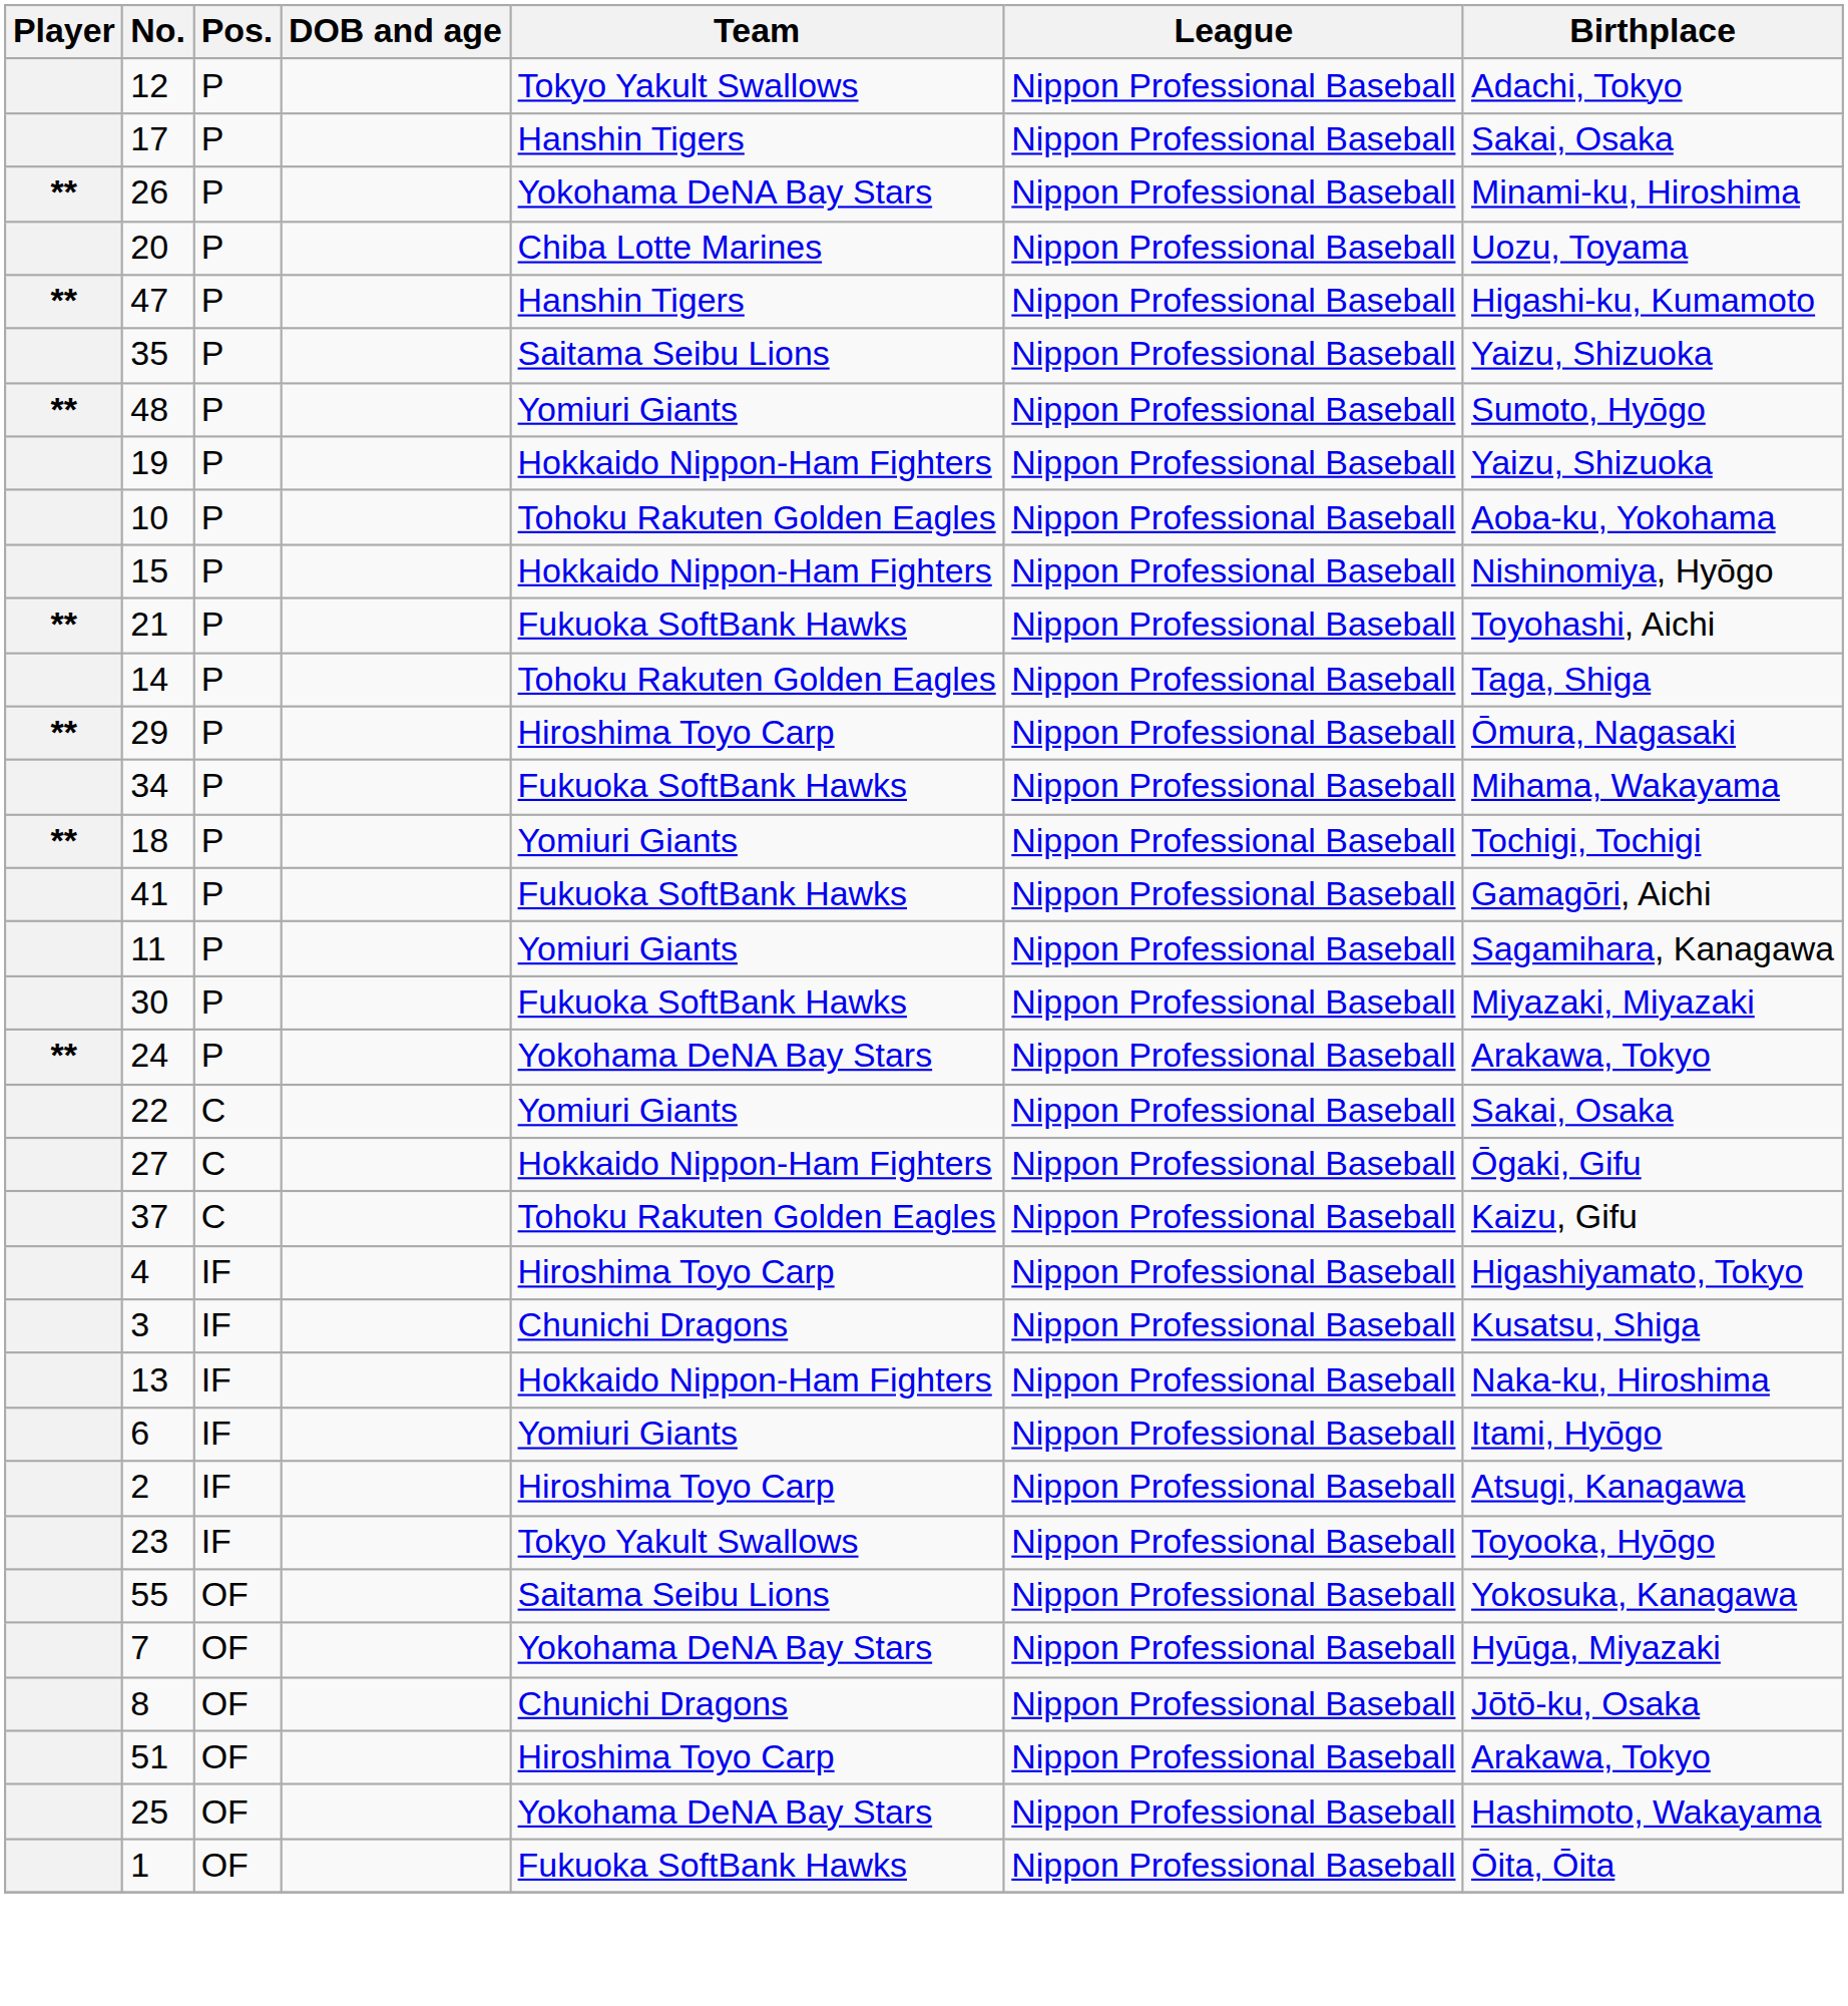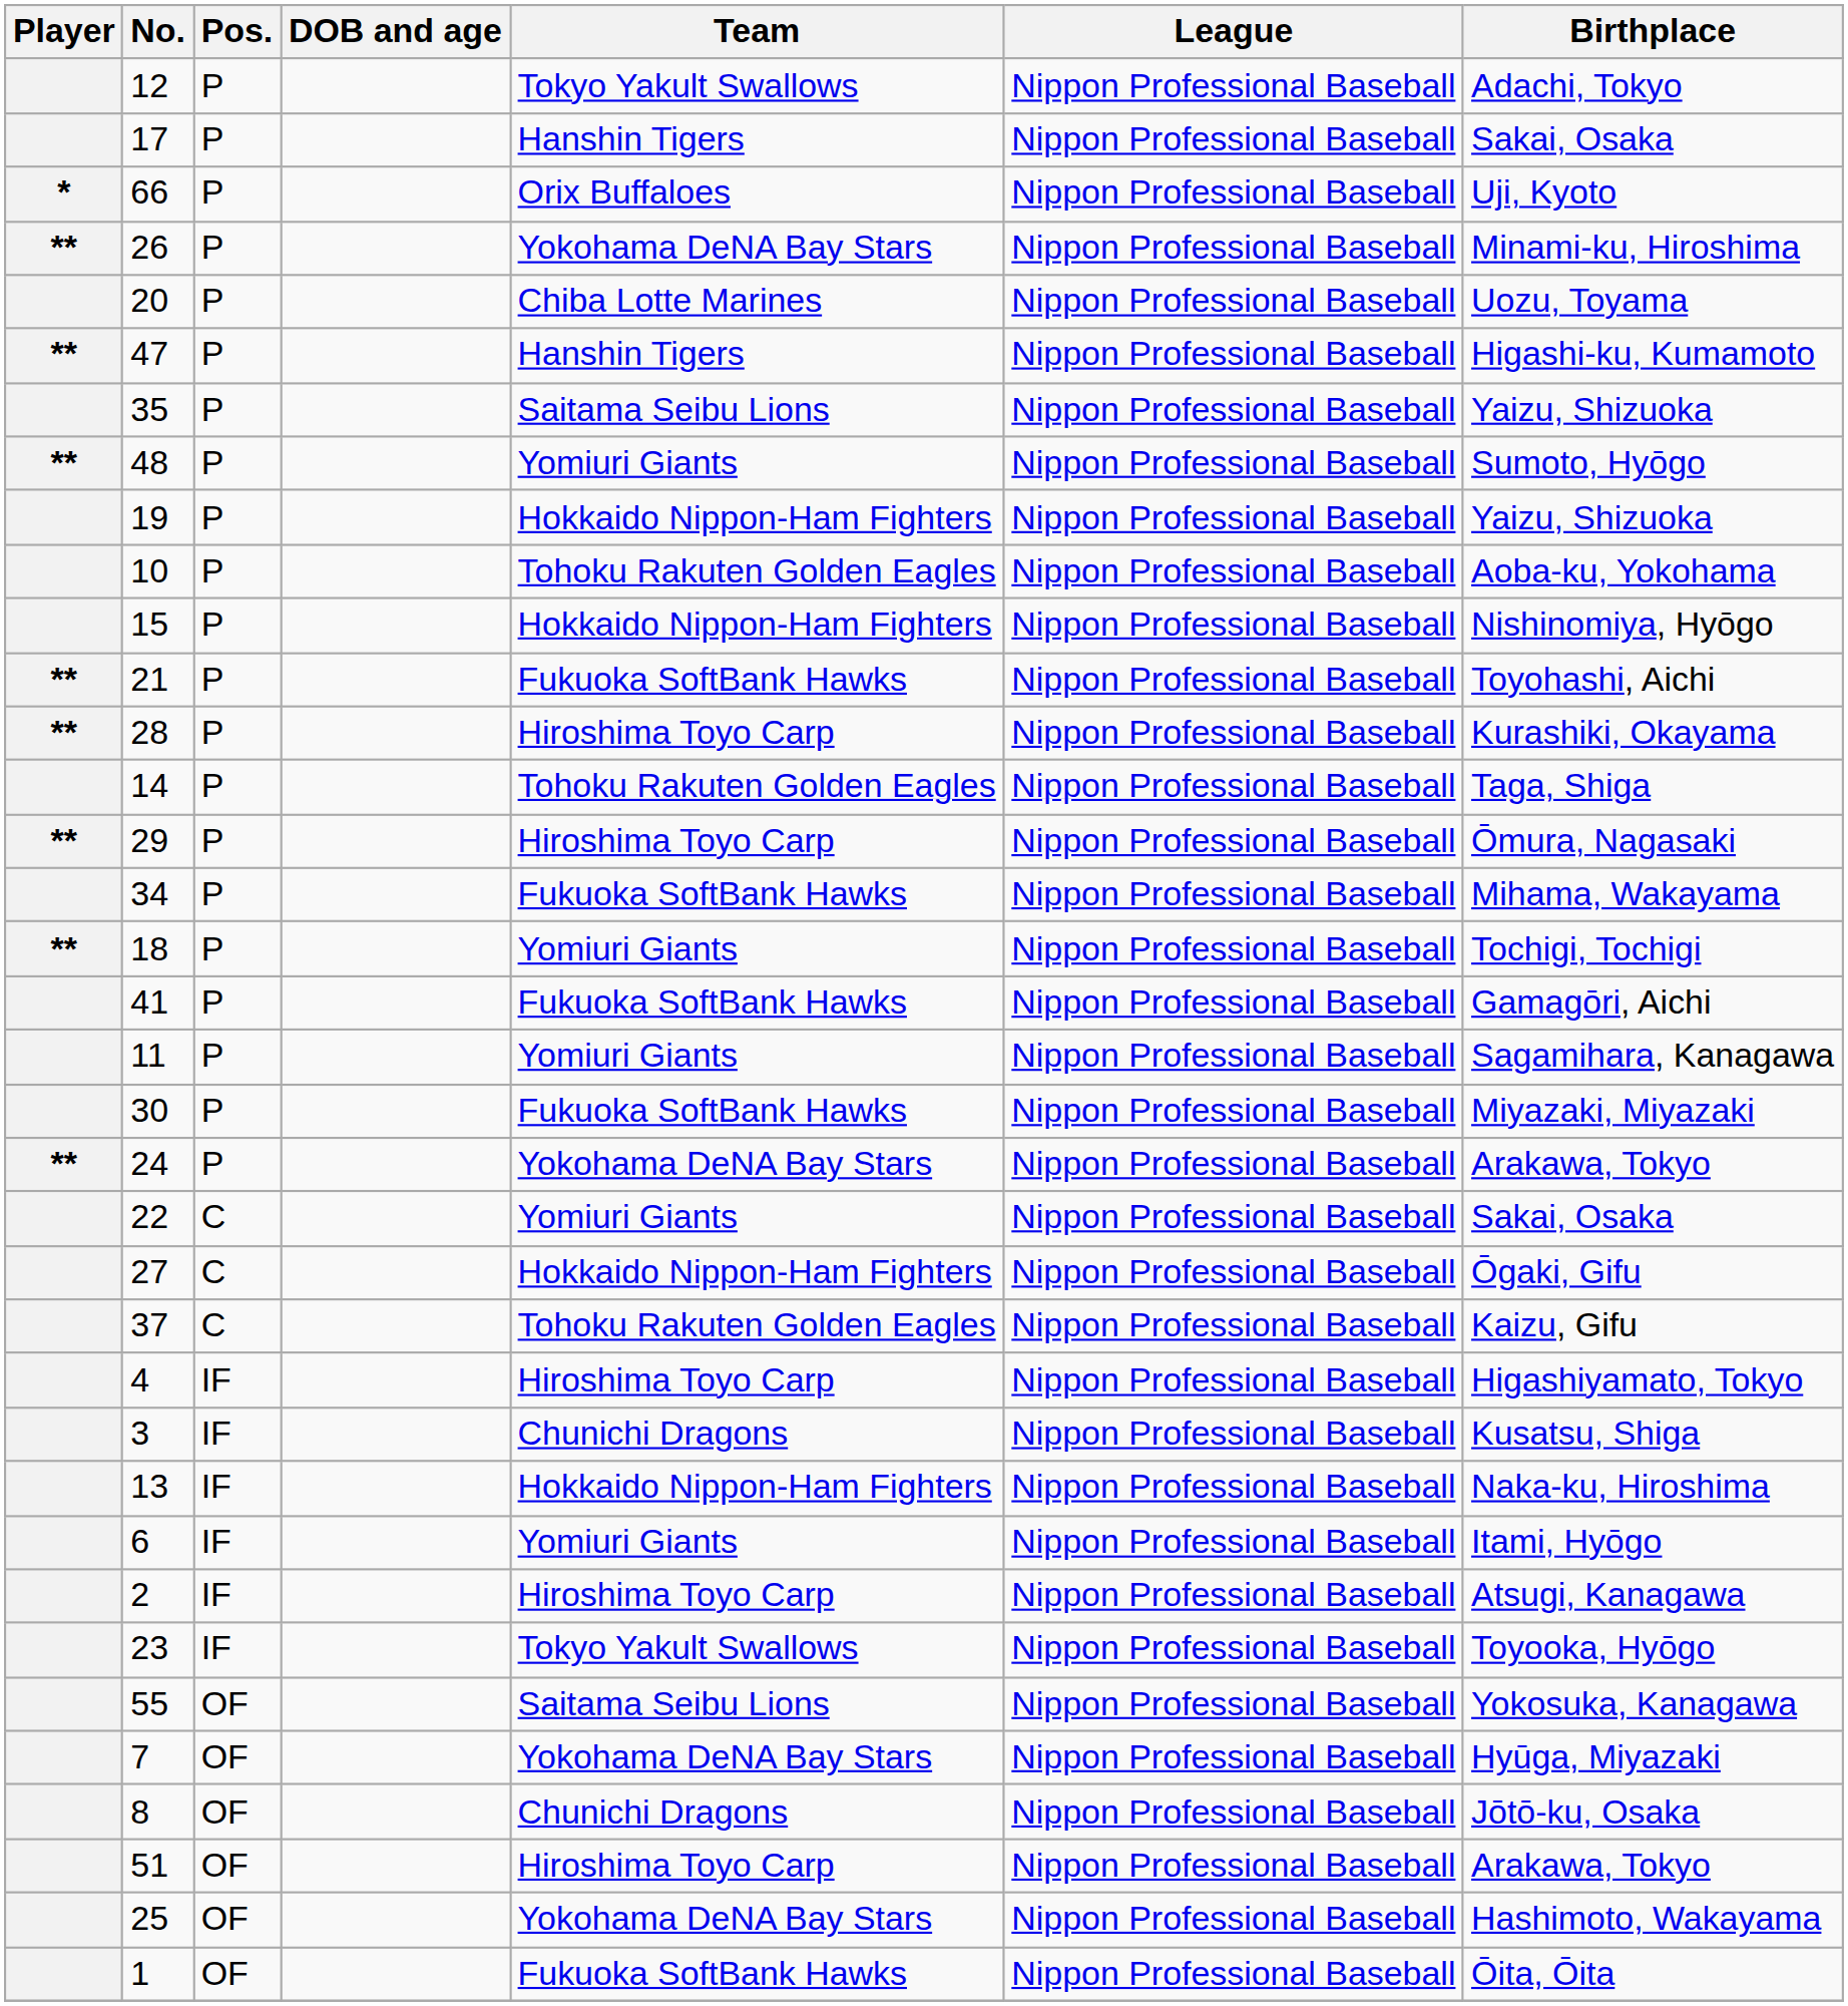 <table class="wikitable sortable plainrowheaders">
 <tr>
 <th scope="col">Player</th>
 <th scope="col">No.</th>
 <th scope="col">Pos.</th>
 <th scope="col">DOB and age</th>
 <th scope="col">Team</th>
 <th scope="col">League</th>
 <th scope="col">Birthplace</th>
 </tr>
 <tr>
 <th scope="row"></th>
 <td>12</td>
 <td>P</td>
 <td></td>
 <td> <a href='#'>Tokyo Yakult Swallows</a></td>
 <td><a href='#'>Nippon Professional Baseball</a></td>
 <td> <a href='#'>Adachi, Tokyo</a></td>
 </tr>
 <tr>
 <th scope="row"></th>
 <td>17</td>
 <td>P</td>
 <td></td>
 <td> <a href='#'>Hanshin Tigers</a></td>
 <td><a href='#'>Nippon Professional Baseball</a></td>
 <td> <a href='#'>Sakai, Osaka</a></td>
+</tr>
+<tr>
+<th scope="row">*</th>
+<td>66</td>
+<td>P</td>
+<td></td>
+<td> <a href='#'>Orix Buffaloes</a></td>
+<td><a href='#'>Nippon Professional Baseball</a></td>
+<td> <a href='#'>Uji, Kyoto</a></td>
 </tr>
 <tr>
 <th scope="row">**</th>
 <td>26</td>
 <td>P</td>
 <td></td>
 <td> <a href='#'>Yokohama DeNA Bay Stars</a></td>
 <td><a href='#'>Nippon Professional Baseball</a></td>
 <td> <a href='#'>Minami-ku, Hiroshima</a></td>
 </tr>
 <tr>
 <th scope="row"></th>
 <td>20</td>
 <td>P</td>
 <td></td>
 <td> <a href='#'>Chiba Lotte Marines</a></td>
 <td><a href='#'>Nippon Professional Baseball</a></td>
 <td> <a href='#'>Uozu, Toyama</a></td>
 </tr>
 <tr>
 <th scope="row">**</th>
 <td>47</td>
 <td>P</td>
 <td></td>
 <td> <a href='#'>Hanshin Tigers</a></td>
 <td><a href='#'>Nippon Professional Baseball</a></td>
 <td> <a href='#'>Higashi-ku, Kumamoto</a></td>
 </tr>
 <tr>
 <th scope="row"></th>
 <td>35</td>
 <td>P</td>
 <td></td>
 <td> <a href='#'>Saitama Seibu Lions</a></td>
 <td><a href='#'>Nippon Professional Baseball</a></td>
 <td> <a href='#'>Yaizu, Shizuoka</a></td>
 </tr>
 <tr>
 <th scope="row">**</th>
 <td>48</td>
 <td>P</td>
 <td></td>
 <td> <a href='#'>Yomiuri Giants</a></td>
 <td><a href='#'>Nippon Professional Baseball</a></td>
 <td> <a href='#'>Sumoto, Hyōgo</a></td>
 </tr>
 <tr>
 <th scope="row"></th>
 <td>19</td>
 <td>P</td>
 <td></td>
 <td> <a href='#'>Hokkaido Nippon-Ham Fighters</a></td>
 <td><a href='#'>Nippon Professional Baseball</a></td>
 <td> <a href='#'>Yaizu, Shizuoka</a></td>
 </tr>
 <tr>
 <th scope="row"></th>
 <td>10</td>
 <td>P</td>
 <td></td>
 <td> <a href='#'>Tohoku Rakuten Golden Eagles</a></td>
 <td><a href='#'>Nippon Professional Baseball</a></td>
 <td> <a href='#'>Aoba-ku, Yokohama</a></td>
 </tr>
 <tr>
 <th scope="row"></th>
 <td>15</td>
 <td>P</td>
 <td></td>
 <td> <a href='#'>Hokkaido Nippon-Ham Fighters</a></td>
 <td><a href='#'>Nippon Professional Baseball</a></td>
 <td> <a href='#'>Nishinomiya</a>, Hyōgo</td>
 </tr>
 <tr>
 <th scope="row">**</th>
 <td>21</td>
 <td>P</td>
 <td></td>
 <td> <a href='#'>Fukuoka SoftBank Hawks</a></td>
 <td><a href='#'>Nippon Professional Baseball</a></td>
 <td> <a href='#'>Toyohashi</a>, Aichi</td>
+</tr>
+<tr>
+<th scope="row">**</th>
+<td>28</td>
+<td>P</td>
+<td></td>
+<td> <a href='#'>Hiroshima Toyo Carp</a></td>
+<td><a href='#'>Nippon Professional Baseball</a></td>
+<td> <a href='#'>Kurashiki, Okayama</a></td>
 </tr>
 <tr>
 <th scope="row"></th>
 <td>14</td>
 <td>P</td>
 <td></td>
 <td> <a href='#'>Tohoku Rakuten Golden Eagles</a></td>
 <td><a href='#'>Nippon Professional Baseball</a></td>
 <td> <a href='#'>Taga, Shiga</a></td>
 </tr>
 <tr>
 <th scope="row">**</th>
 <td>29</td>
 <td>P</td>
 <td></td>
 <td> <a href='#'>Hiroshima Toyo Carp</a></td>
 <td><a href='#'>Nippon Professional Baseball</a></td>
 <td> <a href='#'>Ōmura, Nagasaki</a></td>
 </tr>
 <tr>
 <th scope="row"></th>
 <td>34</td>
 <td>P</td>
 <td></td>
 <td> <a href='#'>Fukuoka SoftBank Hawks</a></td>
 <td><a href='#'>Nippon Professional Baseball</a></td>
 <td> <a href='#'>Mihama, Wakayama</a></td>
 </tr>
 <tr>
 <th scope="row">**</th>
 <td>18</td>
 <td>P</td>
 <td></td>
 <td> <a href='#'>Yomiuri Giants</a></td>
 <td><a href='#'>Nippon Professional Baseball</a></td>
 <td> <a href='#'>Tochigi, Tochigi</a></td>
 </tr>
 <tr>
 <th scope="row"></th>
 <td>41</td>
 <td>P</td>
 <td></td>
 <td> <a href='#'>Fukuoka SoftBank Hawks</a></td>
 <td><a href='#'>Nippon Professional Baseball</a></td>
 <td> <a href='#'>Gamagōri</a>, Aichi</td>
 </tr>
 <tr>
 <th scope="row"></th>
 <td>11</td>
 <td>P</td>
 <td></td>
 <td> <a href='#'>Yomiuri Giants</a></td>
 <td><a href='#'>Nippon Professional Baseball</a></td>
 <td> <a href='#'>Sagamihara</a>, Kanagawa</td>
 </tr>
 <tr>
 <th scope="row"></th>
 <td>30</td>
 <td>P</td>
 <td></td>
 <td> <a href='#'>Fukuoka SoftBank Hawks</a></td>
 <td><a href='#'>Nippon Professional Baseball</a></td>
 <td> <a href='#'>Miyazaki, Miyazaki</a></td>
 </tr>
 <tr>
 <th scope="row">**</th>
 <td>24</td>
 <td>P</td>
 <td></td>
 <td> <a href='#'>Yokohama DeNA Bay Stars</a></td>
 <td><a href='#'>Nippon Professional Baseball</a></td>
 <td> <a href='#'>Arakawa, Tokyo</a></td>
 </tr>
 <tr>
 <th scope="row"></th>
 <td>22</td>
 <td>C</td>
 <td></td>
 <td> <a href='#'>Yomiuri Giants</a></td>
 <td><a href='#'>Nippon Professional Baseball</a></td>
 <td> <a href='#'>Sakai, Osaka</a></td>
 </tr>
 <tr>
 <th scope="row"></th>
 <td>27</td>
 <td>C</td>
 <td></td>
 <td> <a href='#'>Hokkaido Nippon-Ham Fighters</a></td>
 <td><a href='#'>Nippon Professional Baseball</a></td>
 <td> <a href='#'>Ōgaki, Gifu</a></td>
 </tr>
 <tr>
 <th scope="row"></th>
 <td>37</td>
 <td>C</td>
 <td></td>
 <td> <a href='#'>Tohoku Rakuten Golden Eagles</a></td>
 <td><a href='#'>Nippon Professional Baseball</a></td>
 <td> <a href='#'>Kaizu</a>, Gifu</td>
 </tr>
 <tr>
 <th scope="row"></th>
 <td>4</td>
 <td>IF</td>
 <td></td>
 <td> <a href='#'>Hiroshima Toyo Carp</a></td>
 <td><a href='#'>Nippon Professional Baseball</a></td>
 <td> <a href='#'>Higashiyamato, Tokyo</a></td>
 </tr>
 <tr>
 <th scope="row"></th>
 <td>3</td>
 <td>IF</td>
 <td></td>
 <td> <a href='#'>Chunichi Dragons</a></td>
 <td><a href='#'>Nippon Professional Baseball</a></td>
 <td> <a href='#'>Kusatsu, Shiga</a></td>
 </tr>
 <tr>
 <th scope="row"></th>
 <td>13</td>
 <td>IF</td>
 <td></td>
 <td> <a href='#'>Hokkaido Nippon-Ham Fighters</a></td>
 <td><a href='#'>Nippon Professional Baseball</a></td>
 <td> <a href='#'>Naka-ku, Hiroshima</a></td>
 </tr>
 <tr>
 <th scope="row"></th>
 <td>6</td>
 <td>IF</td>
 <td></td>
 <td> <a href='#'>Yomiuri Giants</a></td>
 <td><a href='#'>Nippon Professional Baseball</a></td>
 <td> <a href='#'>Itami, Hyōgo</a></td>
 </tr>
 <tr>
 <th scope="row"></th>
 <td>2</td>
 <td>IF</td>
 <td></td>
 <td> <a href='#'>Hiroshima Toyo Carp</a></td>
 <td><a href='#'>Nippon Professional Baseball</a></td>
 <td> <a href='#'>Atsugi, Kanagawa</a></td>
 </tr>
 <tr>
 <th scope="row"></th>
 <td>23</td>
 <td>IF</td>
 <td></td>
 <td> <a href='#'>Tokyo Yakult Swallows</a></td>
 <td><a href='#'>Nippon Professional Baseball</a></td>
 <td> <a href='#'>Toyooka, Hyōgo</a></td>
 </tr>
 <tr>
 <th scope="row"></th>
 <td>55</td>
 <td>OF</td>
 <td></td>
 <td> <a href='#'>Saitama Seibu Lions</a></td>
 <td><a href='#'>Nippon Professional Baseball</a></td>
 <td> <a href='#'>Yokosuka, Kanagawa</a></td>
 </tr>
 <tr>
 <th scope="row"></th>
 <td>7</td>
 <td>OF</td>
 <td></td>
 <td> <a href='#'>Yokohama DeNA Bay Stars</a></td>
 <td><a href='#'>Nippon Professional Baseball</a></td>
 <td> <a href='#'>Hyūga, Miyazaki</a></td>
 </tr>
 <tr>
 <th scope="row"></th>
 <td>8</td>
 <td>OF</td>
 <td></td>
 <td> <a href='#'>Chunichi Dragons</a></td>
 <td><a href='#'>Nippon Professional Baseball</a></td>
 <td> <a href='#'>Jōtō-ku, Osaka</a></td>
 </tr>
 <tr>
 <th scope="row"></th>
 <td>51</td>
 <td>OF</td>
 <td></td>
 <td> <a href='#'>Hiroshima Toyo Carp</a></td>
 <td><a href='#'>Nippon Professional Baseball</a></td>
 <td> <a href='#'>Arakawa, Tokyo</a></td>
 </tr>
 <tr>
 <th scope="row"></th>
 <td>25</td>
 <td>OF</td>
 <td></td>
 <td> <a href='#'>Yokohama DeNA Bay Stars</a></td>
 <td><a href='#'>Nippon Professional Baseball</a></td>
 <td> <a href='#'>Hashimoto, Wakayama</a></td>
 </tr>
 <tr>
 <th scope="row"></th>
 <td>1</td>
 <td>OF</td>
 <td></td>
 <td> <a href='#'>Fukuoka SoftBank Hawks</a></td>
 <td><a href='#'>Nippon Professional Baseball</a></td>
 <td> <a href='#'>Ōita, Ōita</a></td>
 </tr>
 <tr>
 </tr>
 </table>
